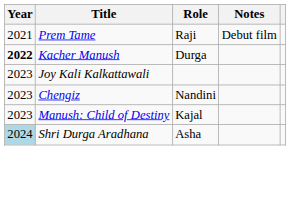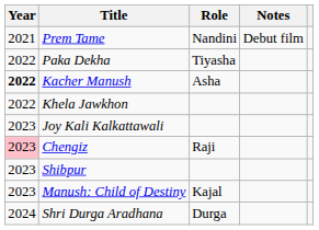 <table class="wikitable sortable">
 <tr>
 <th>Year</th>
 <th>Title</th>
 <th>Role</th>
 <th class="unsortable">Notes</th>
 <th class="unsortable"></th>
 </tr>
 <tr>
 <td>2021</td>
 <td><em><a href='#'>Prem Tame</a></em></td>
-<td>Raji</td>
+<td>Nandini</td>
 <td>Debut film</td>
+<td></td>
+</tr>
+<tr>
+<td>2022</td>
+<td><em>Paka Dekha</em></td>
+<td>Tiyasha</td>
+<td></td>
 <td></td>
 </tr>
 <tr>
 <td><strong>2022</strong></td>
 <td><em><a href='#'>Kacher Manush</a></em></td>
-<td>Durga</td>
+<td>Asha</td>
+<td></td>
+<td></td>
+</tr>
+<tr>
+<td>2022</td>
+<td><em>Khela Jawkhon</em></td>
+<td></td>
 <td></td>
 <td></td>
 </tr>
 <tr>
 <td>2023</td>
 <td><em>Joy Kali Kalkattawali</em></td>
 <td></td>
 <td></td>
 <td></td>
 </tr>
 <tr>
+<td style="background: pink;">2023</td>
+<td><em><a href='#'>Chengiz</a></em></td>
+<td>Raji</td>
+<td></td>
+<td></td>
+</tr>
+<tr>
 <td>2023</td>
-<td><em><a href='#'>Chengiz</a></em></td>
-<td>Nandini</td>
+<td><a href='#'><em>Shibpur</em></a></td>
+<td></td>
 <td></td>
 <td></td>
 </tr>
 <tr>
 <td>2023</td>
 <td><em><a href='#'>Manush: Child of Destiny</a></em></td>
 <td>Kajal</td>
 <td></td>
 <td></td>
 </tr>
 <tr>
-<td style="background: lightblue;">2024</td>
+<td>2024</td>
 <td><em>Shri Durga Aradhana</em></td>
-<td>Asha</td>
+<td>Durga</td>
 <td></td>
 </tr>
 </table>
